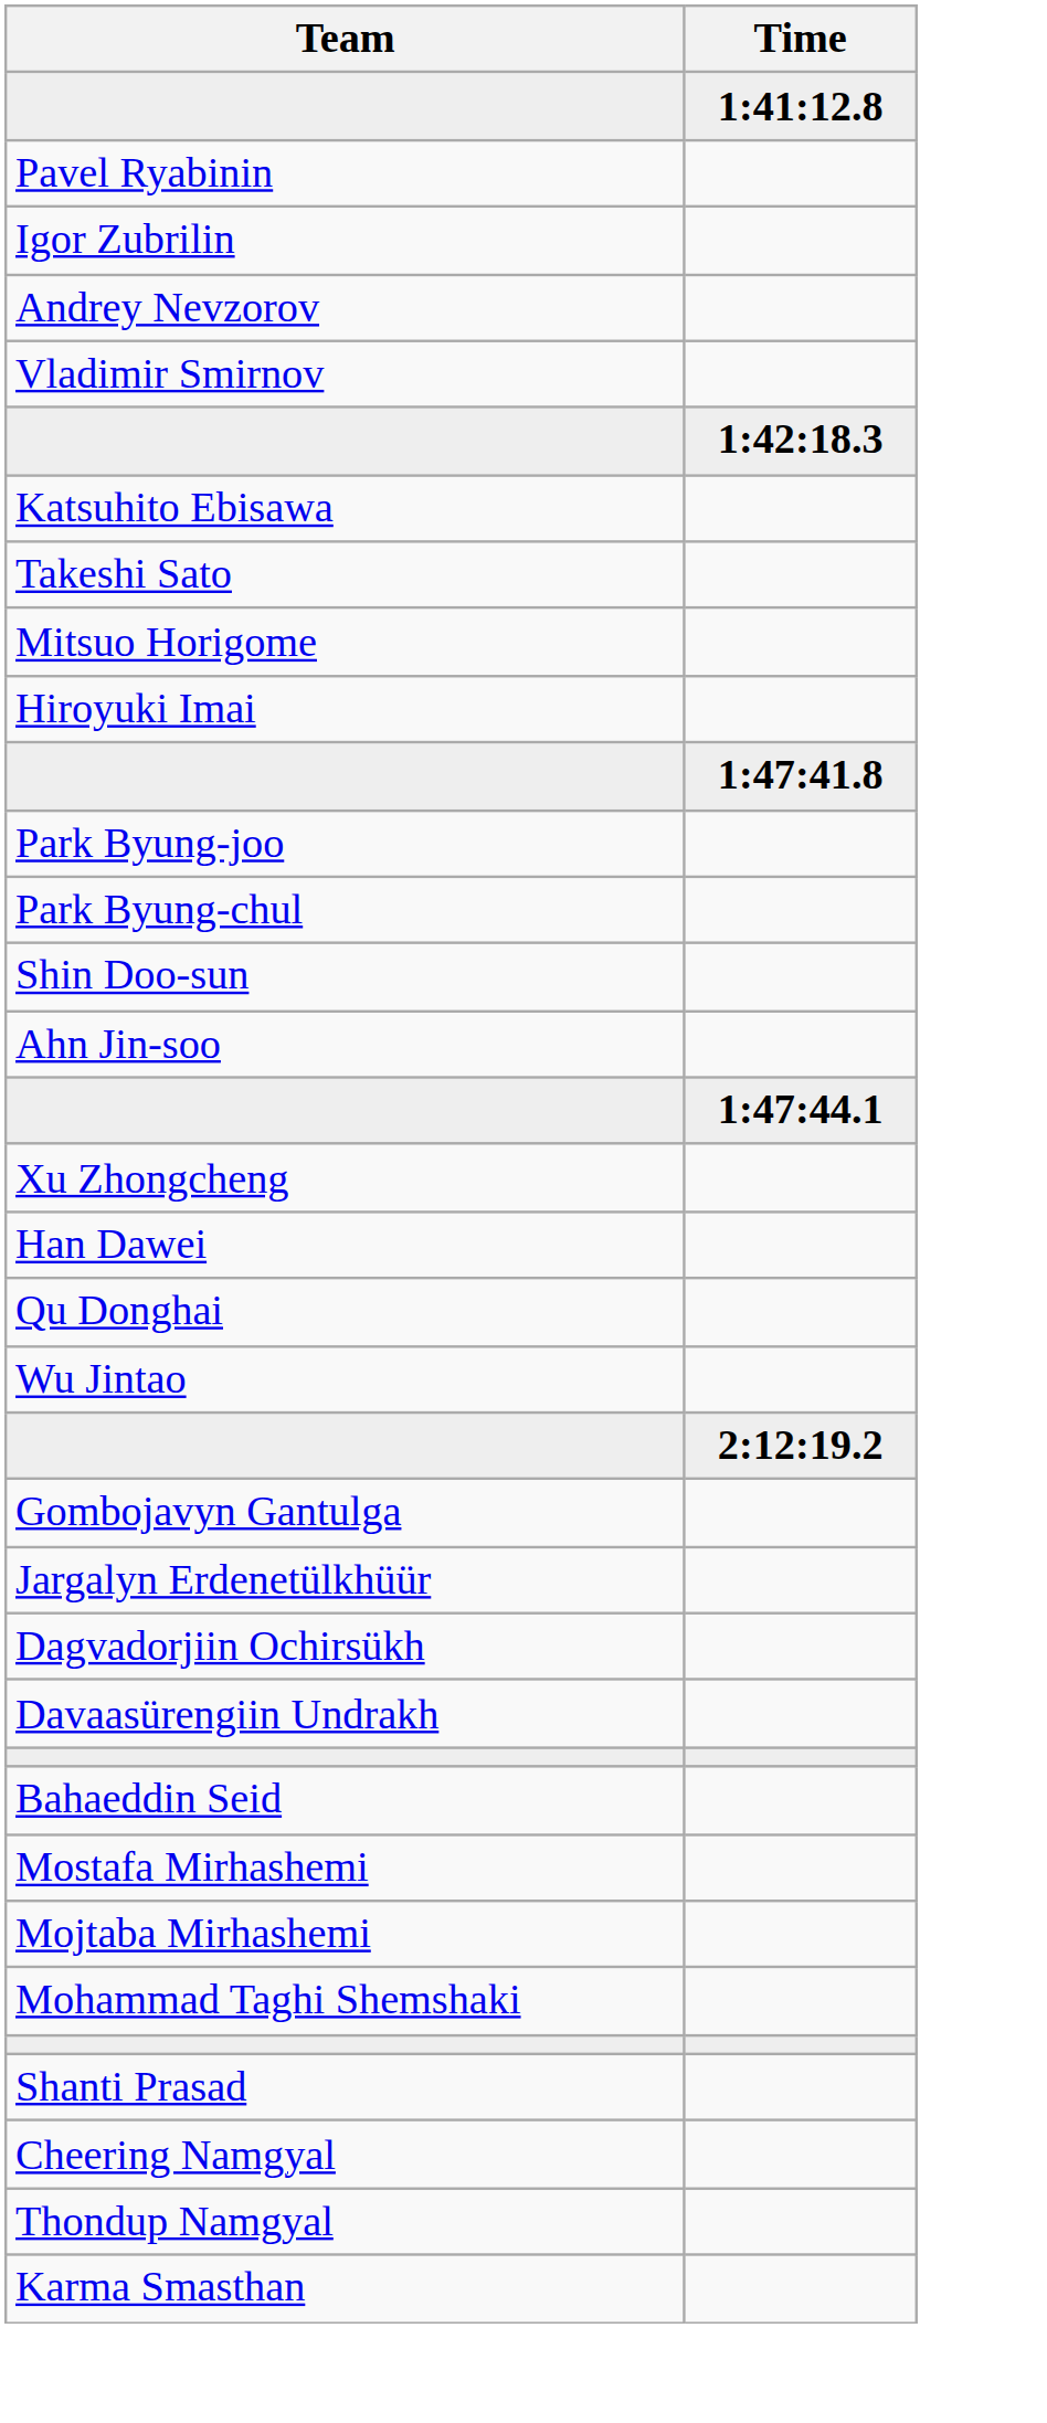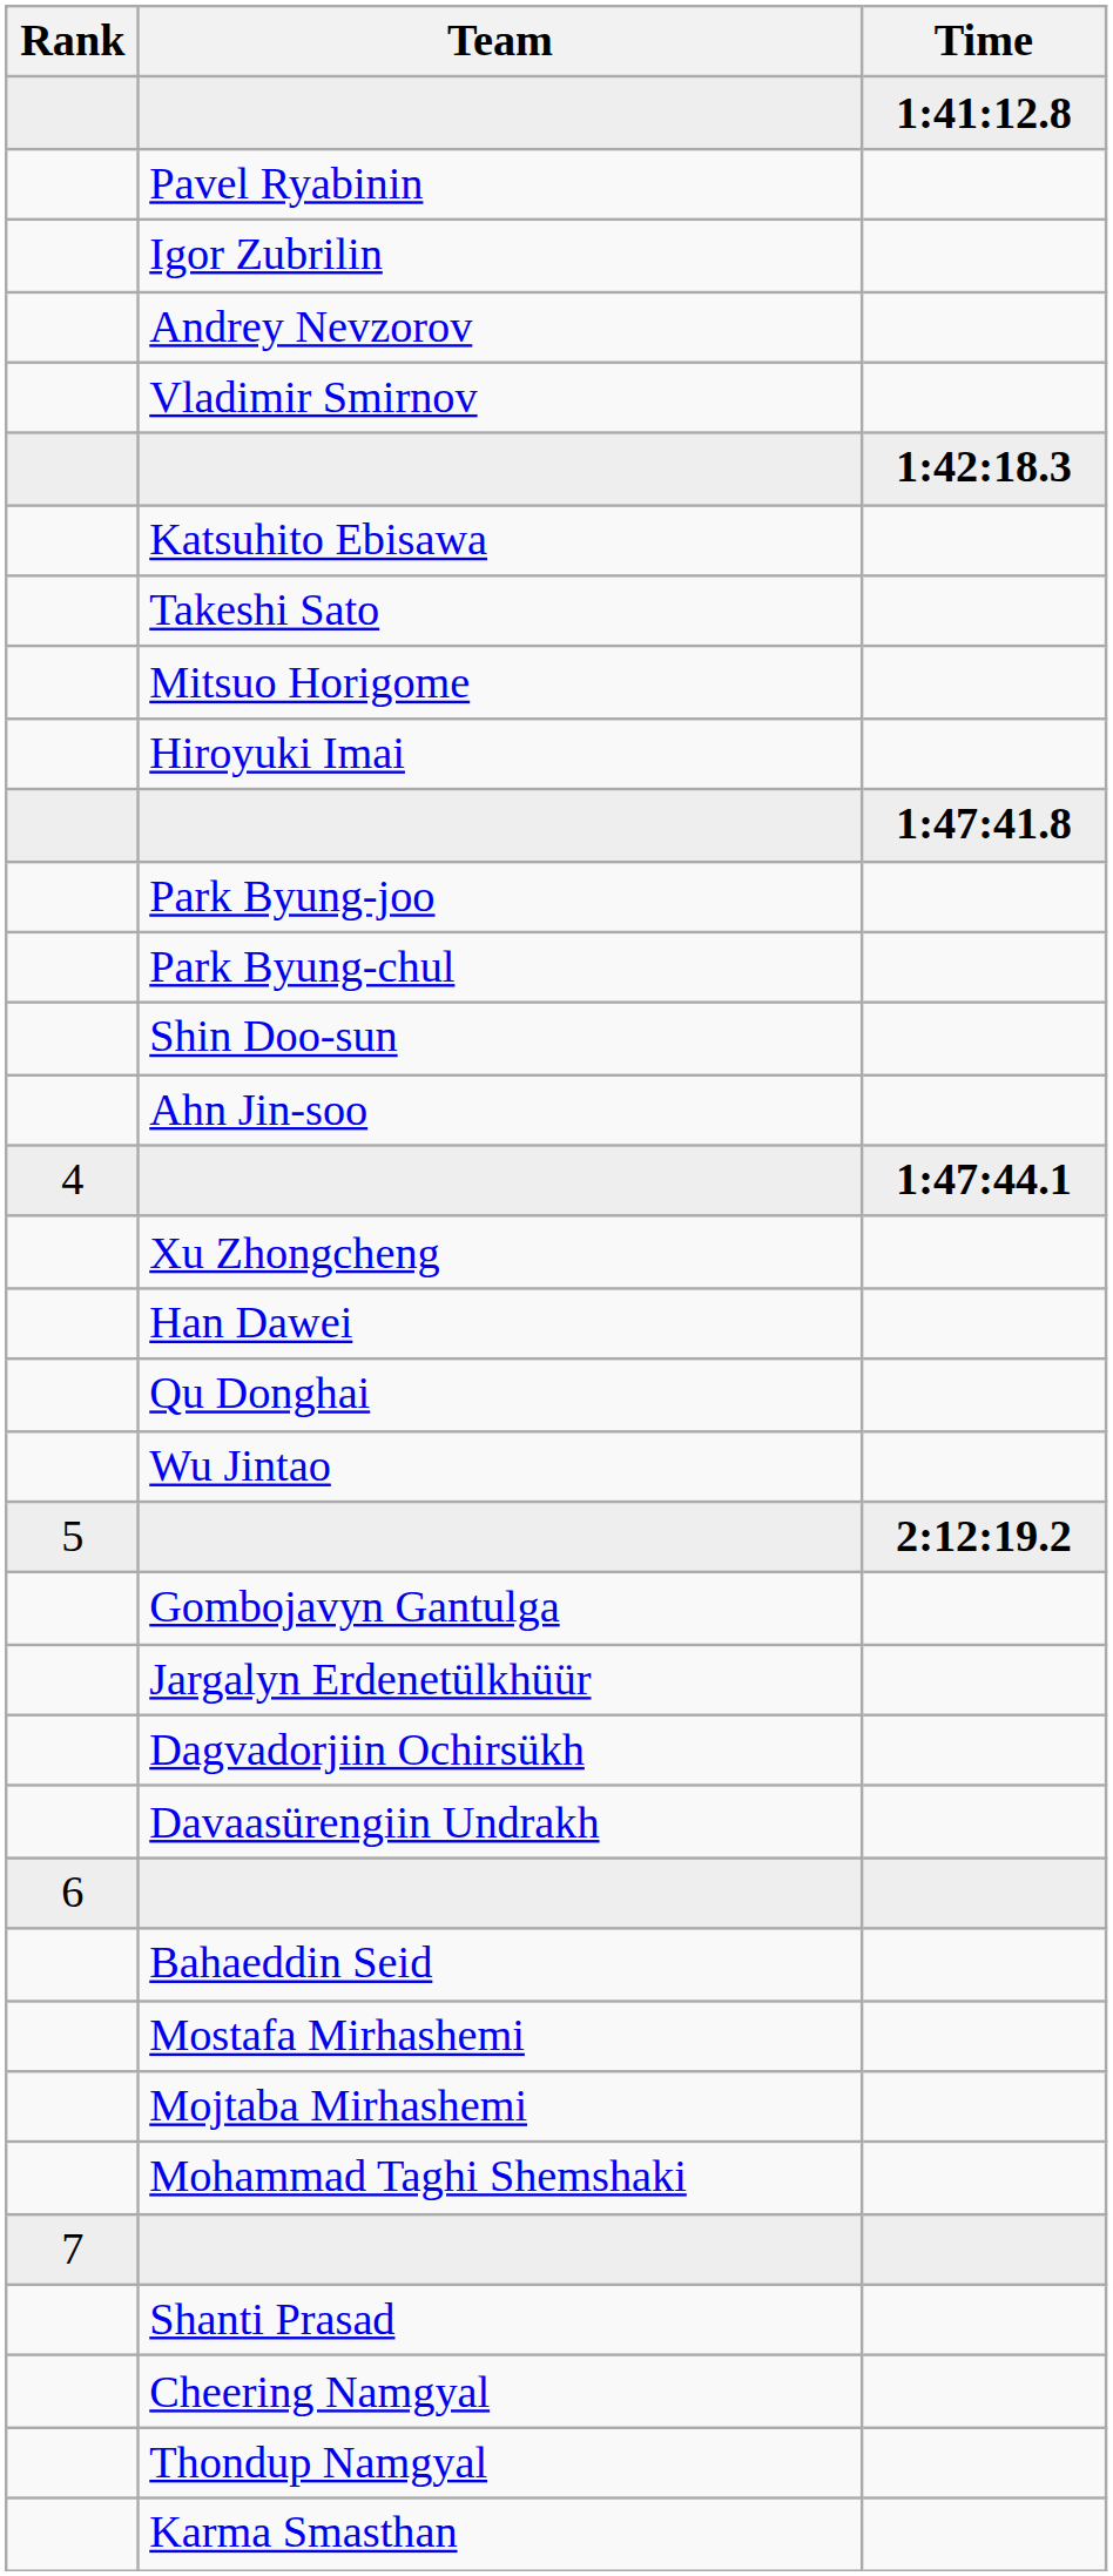 <table class=wikitable style="text-align:center">
 <tr>
+<th width=40>Rank</th>
 <th width=250>Team</th>
 <th width=80>Time</th>
 </tr>
 <tr bgcolor=eeeeee>
+<td></td>
 <td align=left></td>
 <td><strong>1:41:12.8</strong></td>
 </tr>
 <tr>
+<td></td>
 <td align=left><a href='#'>Pavel Ryabinin</a></td>
 <td></td>
 </tr>
 <tr>
+<td></td>
 <td align=left><a href='#'>Igor Zubrilin</a></td>
 <td></td>
 </tr>
 <tr>
+<td></td>
 <td align=left><a href='#'>Andrey Nevzorov</a></td>
 <td></td>
 </tr>
 <tr>
+<td></td>
 <td align=left><a href='#'>Vladimir Smirnov</a></td>
 <td></td>
 </tr>
 <tr bgcolor=eeeeee>
+<td></td>
 <td align=left></td>
 <td><strong>1:42:18.3</strong></td>
 </tr>
 <tr>
+<td></td>
 <td align=left><a href='#'>Katsuhito Ebisawa</a></td>
 <td></td>
 </tr>
 <tr>
+<td></td>
 <td align=left><a href='#'>Takeshi Sato</a></td>
 <td></td>
 </tr>
 <tr>
+<td></td>
 <td align=left><a href='#'>Mitsuo Horigome</a></td>
 <td></td>
 </tr>
 <tr>
+<td></td>
 <td align=left><a href='#'>Hiroyuki Imai</a></td>
 <td></td>
 </tr>
 <tr bgcolor=eeeeee>
+<td></td>
 <td align=left></td>
 <td><strong>1:47:41.8</strong></td>
 </tr>
 <tr>
+<td></td>
 <td align=left><a href='#'>Park Byung-joo</a></td>
 <td></td>
 </tr>
 <tr>
+<td></td>
 <td align=left><a href='#'>Park Byung-chul</a></td>
 <td></td>
 </tr>
 <tr>
+<td></td>
 <td align=left><a href='#'>Shin Doo-sun</a></td>
 <td></td>
 </tr>
 <tr>
+<td></td>
 <td align=left><a href='#'>Ahn Jin-soo</a></td>
 <td></td>
 </tr>
 <tr bgcolor=eeeeee>
+<td>4</td>
 <td align=left></td>
 <td><strong>1:47:44.1</strong></td>
 </tr>
 <tr>
+<td></td>
 <td align=left><a href='#'>Xu Zhongcheng</a></td>
 <td></td>
 </tr>
 <tr>
+<td></td>
 <td align=left><a href='#'>Han Dawei</a></td>
 <td></td>
 </tr>
 <tr>
+<td></td>
 <td align=left><a href='#'>Qu Donghai</a></td>
 <td></td>
 </tr>
 <tr>
+<td></td>
 <td align=left><a href='#'>Wu Jintao</a></td>
 <td></td>
 </tr>
 <tr bgcolor=eeeeee>
+<td>5</td>
 <td align=left></td>
 <td><strong>2:12:19.2</strong></td>
 </tr>
 <tr>
+<td></td>
 <td align=left><a href='#'>Gombojavyn Gantulga</a></td>
 <td></td>
 </tr>
 <tr>
+<td></td>
 <td align=left><a href='#'>Jargalyn Erdenetülkhüür</a></td>
 <td></td>
 </tr>
 <tr>
+<td></td>
 <td align=left><a href='#'>Dagvadorjiin Ochirsükh</a></td>
 <td></td>
 </tr>
 <tr>
+<td></td>
 <td align=left><a href='#'>Davaasürengiin Undrakh</a></td>
 <td></td>
 </tr>
 <tr bgcolor=eeeeee>
+<td>6</td>
 <td align=left></td>
 <td></td>
 </tr>
 <tr>
+<td></td>
 <td align=left><a href='#'>Bahaeddin Seid</a></td>
 <td></td>
 </tr>
 <tr>
+<td></td>
 <td align=left><a href='#'>Mostafa Mirhashemi</a></td>
 <td></td>
 </tr>
 <tr>
+<td></td>
 <td align=left><a href='#'>Mojtaba Mirhashemi</a></td>
 <td></td>
 </tr>
 <tr>
+<td></td>
 <td align=left><a href='#'>Mohammad Taghi Shemshaki</a></td>
 <td></td>
 </tr>
 <tr bgcolor=eeeeee>
+<td>7</td>
 <td align=left></td>
 <td></td>
 </tr>
 <tr>
+<td></td>
 <td align=left><a href='#'>Shanti Prasad</a></td>
 <td></td>
 </tr>
 <tr>
+<td></td>
 <td align=left><a href='#'>Cheering Namgyal</a></td>
 <td></td>
 </tr>
 <tr>
+<td></td>
 <td align=left><a href='#'>Thondup Namgyal</a></td>
 <td></td>
 </tr>
 <tr>
+<td></td>
 <td align=left><a href='#'>Karma Smasthan</a></td>
 <td></td>
 </tr>
 </table>
